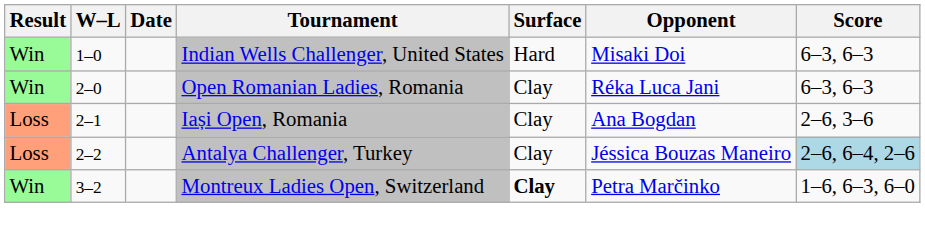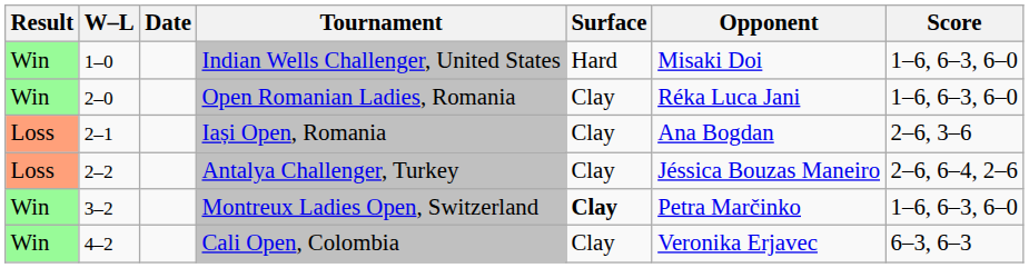 <table class="sortable wikitable">
 <tr>
 <th>Result</th>
 <th class=unsortable>W–L</th>
 <th>Date</th>
 <th>Tournament</th>
 <th>Surface</th>
 <th>Opponent</th>
 <th class=unsortable>Score</th>
 </tr>
 <tr>
 <td bgcolor=98fb98>Win</td>
 <td><small>1–0</small></td>
 <td><a href='#'></a></td>
 <td bgcolor=silver><a href='#'>Indian Wells Challenger</a>, United States</td>
 <td>Hard</td>
 <td> <a href='#'>Misaki Doi</a></td>
-<td>6–3, 6–3</td>
+<td>1–6, 6–3, 6–0</td>
 </tr>
 <tr>
 <td bgcolor=98fb98>Win</td>
 <td><small>2–0</small></td>
 <td><a href='#'></a></td>
 <td bgcolor=silver><a href='#'>Open Romanian Ladies</a>, Romania</td>
 <td>Clay</td>
 <td> <a href='#'>Réka Luca Jani</a></td>
-<td>6–3, 6–3</td>
+<td>1–6, 6–3, 6–0</td>
 </tr>
 <tr>
 <td style="background:#ffa07a;">Loss</td>
 <td><small>2–1</small></td>
 <td><a href='#'></a></td>
 <td bgcolor=silver><a href='#'>Iași Open</a>, Romania</td>
 <td>Clay</td>
 <td> <a href='#'>Ana Bogdan</a></td>
 <td>2–6, 3–6</td>
 </tr>
 <tr>
 <td style="background:#ffa07a;">Loss</td>
 <td><small>2–2</small></td>
 <td><a href='#'></a></td>
 <td bgcolor=silver><a href='#'>Antalya Challenger</a>, Turkey</td>
 <td>Clay</td>
 <td> <a href='#'>Jéssica Bouzas Maneiro</a></td>
-<td style="background: lightblue;">2–6, 6–4, 2–6</td>
+<td>2–6, 6–4, 2–6</td>
 </tr>
 <tr>
 <td bgcolor=98fb98>Win</td>
 <td><small>3–2</small></td>
 <td><a href='#'></a></td>
 <td bgcolor=silver><a href='#'>Montreux Ladies Open</a>, Switzerland</td>
 <td><strong>Clay</strong></td>
 <td> <a href='#'>Petra Marčinko</a></td>
 <td>1–6, 6–3, 6–0</td>
 </tr>
+<tr>
+<td bgcolor=98fb98>Win</td>
+<td><small>4–2</small></td>
+<td><a href='#'></a></td>
+<td bgcolor=silver><a href='#'>Cali Open</a>, Colombia</td>
+<td>Clay</td>
+<td> <a href='#'>Veronika Erjavec</a></td>
+<td>6–3, 6–3</td>
+</tr>
 </table>
